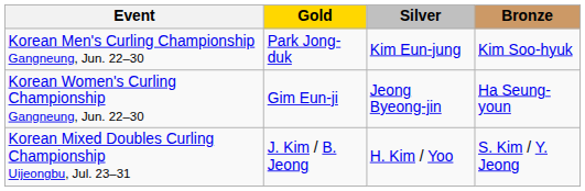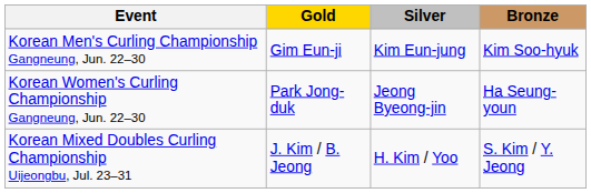 <table class="wikitable">
 <tr>
 <th>Event</th>
 <th style="background:gold">Gold</th>
 <th style="background:silver">Silver</th>
 <th style="background:#cc9966">Bronze</th>
 </tr>
 <tr>
 <td><a href='#'>Korean Men's Curling Championship</a> <br> <small><a href='#'>Gangneung</a>, Jun. 22–30</small></td>
-<td> <a href='#'>Park Jong-duk</a></td>
+<td> <a href='#'>Gim Eun-ji</a></td>
 <td> <a href='#'>Kim Eun-jung</a></td>
 <td> <a href='#'>Kim Soo-hyuk</a></td>
 </tr>
 <tr>
 <td><a href='#'>Korean Women's Curling Championship</a> <br> <small><a href='#'>Gangneung</a>, Jun. 22–30</small></td>
-<td> <a href='#'>Gim Eun-ji</a></td>
+<td> <a href='#'>Park Jong-duk</a></td>
 <td> <a href='#'>Jeong Byeong-jin</a></td>
 <td> <a href='#'>Ha Seung-youn</a></td>
 </tr>
 <tr>
 <td><a href='#'>Korean Mixed Doubles Curling Championship</a> <br> <small><a href='#'>Uijeongbu</a>, Jul. 23–31</small></td>
 <td> <a href='#'>J. Kim</a> / <a href='#'>B. Jeong</a></td>
 <td> <a href='#'>H. Kim</a> / <a href='#'>Yoo</a></td>
 <td> <a href='#'>S. Kim</a> / <a href='#'>Y. Jeong</a></td>
 </tr>
 </table>
